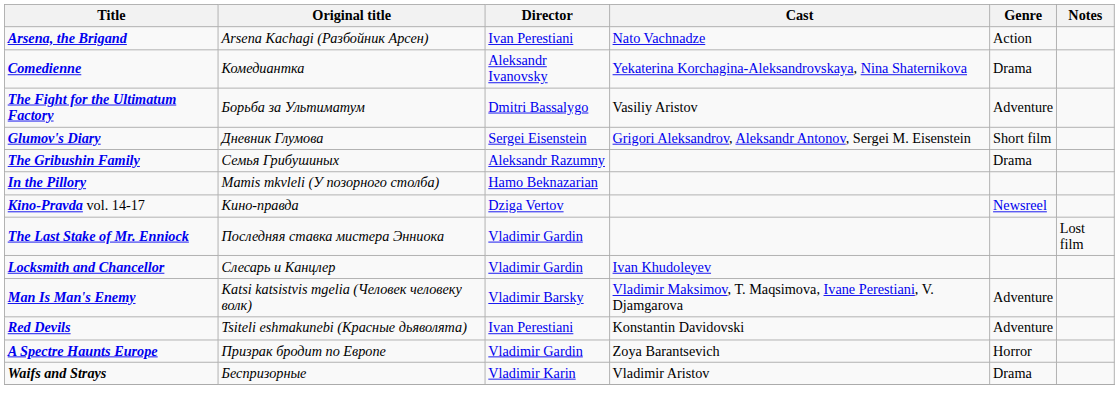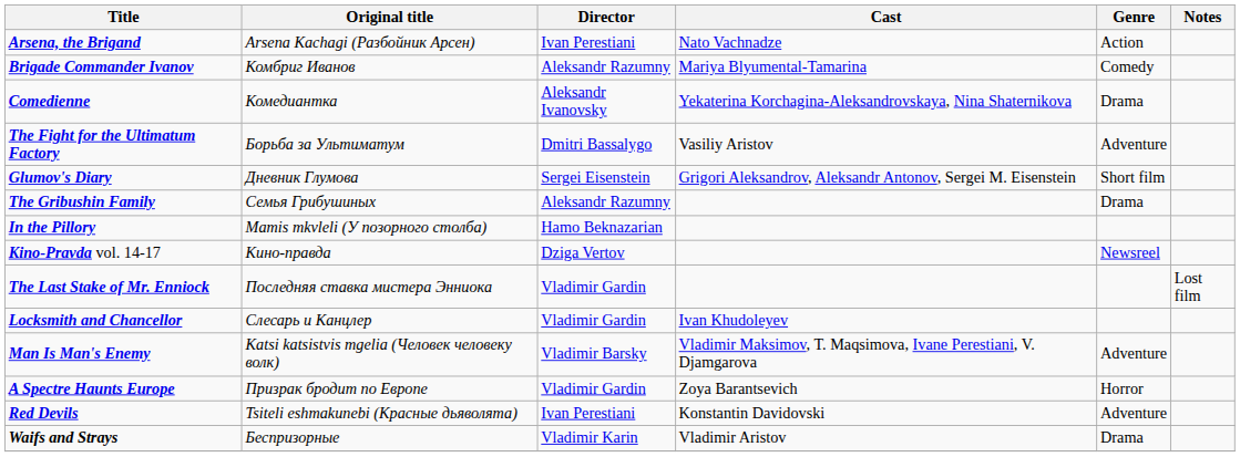 <table class="wikitable">
 <tr>
 <th>Title</th>
 <th>Original title</th>
 <th>Director</th>
 <th>Cast</th>
 <th>Genre</th>
 <th>Notes</th>
 </tr>
 <tr>
 <td><strong><em><a href='#'>Arsena, the Brigand</a></em></strong></td>
 <td><em>Arsena Kachagi (Разбойник Арсен)</em></td>
 <td><a href='#'>Ivan Perestiani</a></td>
 <td><a href='#'>Nato Vachnadze</a></td>
 <td>Action</td>
+<td></td>
+</tr>
+<tr>
+<td><strong><em><a href='#'>Brigade Commander Ivanov</a></em></strong></td>
+<td><em>Комбриг Иванов</em></td>
+<td><a href='#'>Aleksandr Razumny</a></td>
+<td><a href='#'>Mariya Blyumental-Tamarina</a></td>
+<td>Comedy</td>
 <td></td>
 </tr>
 <tr>
 <td><strong><em><a href='#'>Comedienne</a></em></strong></td>
 <td><em>Комедиантка</em></td>
 <td><a href='#'>Aleksandr Ivanovsky</a></td>
 <td><a href='#'>Yekaterina Korchagina-Aleksandrovskaya</a>, <a href='#'>Nina Shaternikova</a></td>
 <td>Drama</td>
 <td></td>
 </tr>
 <tr>
 <td><strong><em><a href='#'>The Fight for the Ultimatum Factory</a></em></strong></td>
 <td><em>Борьба за Ультиматум</em></td>
 <td><a href='#'>Dmitri Bassalygo</a></td>
 <td>Vasiliy Aristov</td>
 <td>Adventure</td>
 <td></td>
 </tr>
 <tr>
 <td><strong><em><a href='#'>Glumov's Diary</a></em></strong></td>
 <td><em>Дневник Глумова</em></td>
 <td><a href='#'>Sergei Eisenstein</a></td>
 <td><a href='#'>Grigori Aleksandrov</a>, <a href='#'>Aleksandr Antonov</a>, Sergei M. Eisenstein</td>
 <td>Short film</td>
 <td></td>
 </tr>
 <tr>
 <td><strong><em><a href='#'>The Gribushin Family</a></em></strong></td>
 <td><em>Семья Грибушиных</em></td>
 <td><a href='#'>Aleksandr Razumny</a></td>
 <td></td>
 <td>Drama</td>
 <td></td>
 </tr>
 <tr>
 <td><strong><em><a href='#'>In the Pillory</a></em></strong></td>
 <td><em>Mamis mkvleli (У позорного столба)</em></td>
 <td><a href='#'>Hamo Beknazarian</a></td>
 <td></td>
 <td></td>
 <td></td>
 </tr>
 <tr>
 <td><strong><em><a href='#'>Kino-Pravda</a></em></strong> vol. 14-17</td>
 <td><em>Кино-правда</em></td>
 <td><a href='#'>Dziga Vertov</a></td>
 <td></td>
 <td><a href='#'>Newsreel</a></td>
 <td></td>
 </tr>
 <tr>
 <td><strong><em><a href='#'>The Last Stake of Mr. Enniock</a></em></strong></td>
 <td><em>Последняя ставка мистера Энниока</em></td>
 <td><a href='#'>Vladimir Gardin</a></td>
 <td></td>
 <td></td>
 <td>Lost film</td>
 </tr>
 <tr>
 <td><strong><em><a href='#'>Locksmith and Chancellor</a></em></strong></td>
 <td><em>Слесарь и Канцлер</em></td>
 <td><a href='#'>Vladimir Gardin</a></td>
 <td><a href='#'>Ivan Khudoleyev</a></td>
 <td></td>
 <td></td>
 </tr>
 <tr>
 <td><strong><em><a href='#'>Man Is Man's Enemy</a></em></strong></td>
 <td><em>Katsi katsistvis mgelia (Человек человеку волк)</em></td>
 <td><a href='#'>Vladimir Barsky</a></td>
 <td><a href='#'>Vladimir Maksimov</a>, T. Maqsimova, <a href='#'>Ivane Perestiani</a>, V. Djamgarova</td>
 <td>Adventure</td>
 <td></td>
 </tr>
 <tr>
+<td><strong><em><a href='#'>A Spectre Haunts Europe</a></em></strong></td>
+<td><em>Призрак бродит по Европе</em></td>
+<td><a href='#'>Vladimir Gardin</a></td>
+<td>Zoya Barantsevich</td>
+<td>Horror</td>
+<td></td>
+</tr>
+<tr>
 <td><strong><em><a href='#'>Red Devils</a></em></strong></td>
 <td><em>Tsiteli eshmakunebi (Красные дьяволята)</em></td>
 <td><a href='#'>Ivan Perestiani</a></td>
 <td>Konstantin Davidovski</td>
 <td>Adventure</td>
-<td></td>
-</tr>
-<tr>
-<td><strong><em><a href='#'>A Spectre Haunts Europe</a></em></strong></td>
-<td><em>Призрак бродит по Европе</em></td>
-<td><a href='#'>Vladimir Gardin</a></td>
-<td>Zoya Barantsevich</td>
-<td>Horror</td>
 <td></td>
 </tr>
 <tr>
 <td><strong><em>Waifs and Strays</em></strong></td>
 <td><em>Беспризорные</em></td>
 <td><a href='#'>Vladimir Karin</a></td>
 <td>Vladimir Aristov</td>
 <td>Drama</td>
 <td></td>
 </tr>
 <tr>
 </tr>
 </table>
